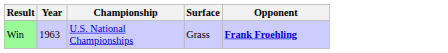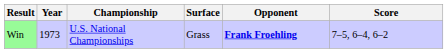 <table class="sortable wikitable">
 <tr>
 <th style="width:40px">Result</th>
 <th style="width:40px">Year</th>
 <th style="width:175px">Championship</th>
 <th style="width:50px">Surface</th>
 <th style="width:160px">Opponent</th>
+<th style="width:170px" class="unsortable">Score</th>
 </tr>
 <tr style="background:#ccf;">
 <td style="background:#98fb98;">Win</td>
-<td>1963</td>
+<td>1973</td>
 <td><a href='#'>U.S. National Championships</a></td>
 <td>Grass</td>
 <td><strong> <a href='#'>Frank Froehling</a></strong></td>
+<td>7–5, 6–4, 6–2</td>
 </tr>
 </table>
